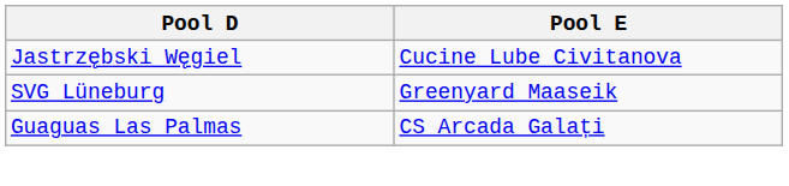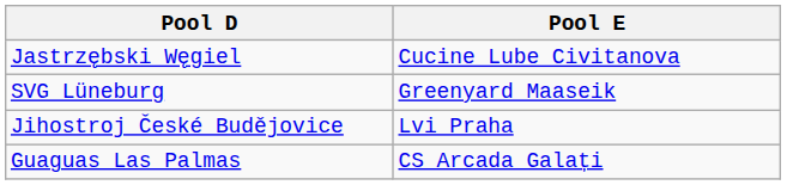 <table class="wikitable" style="text-align:left">
 <tr>
 <th width=230>Pool D</th>
 <th width=230>Pool E</th>
 </tr>
 <tr>
 <td> <a href='#'>Jastrzębski Węgiel</a></td>
 <td> <a href='#'>Cucine Lube Civitanova</a></td>
 </tr>
 <tr>
 <td> <a href='#'>SVG Lüneburg</a></td>
 <td> <a href='#'>Greenyard Maaseik</a></td>
 </tr>
 <tr>
+<td> <a href='#'>Jihostroj České Budějovice</a></td>
+<td> <a href='#'>Lvi Praha</a></td>
+</tr>
+<tr>
 <td> <a href='#'>Guaguas Las Palmas</a></td>
 <td> <a href='#'>CS Arcada Galați</a></td>
 </tr>
 </table>
